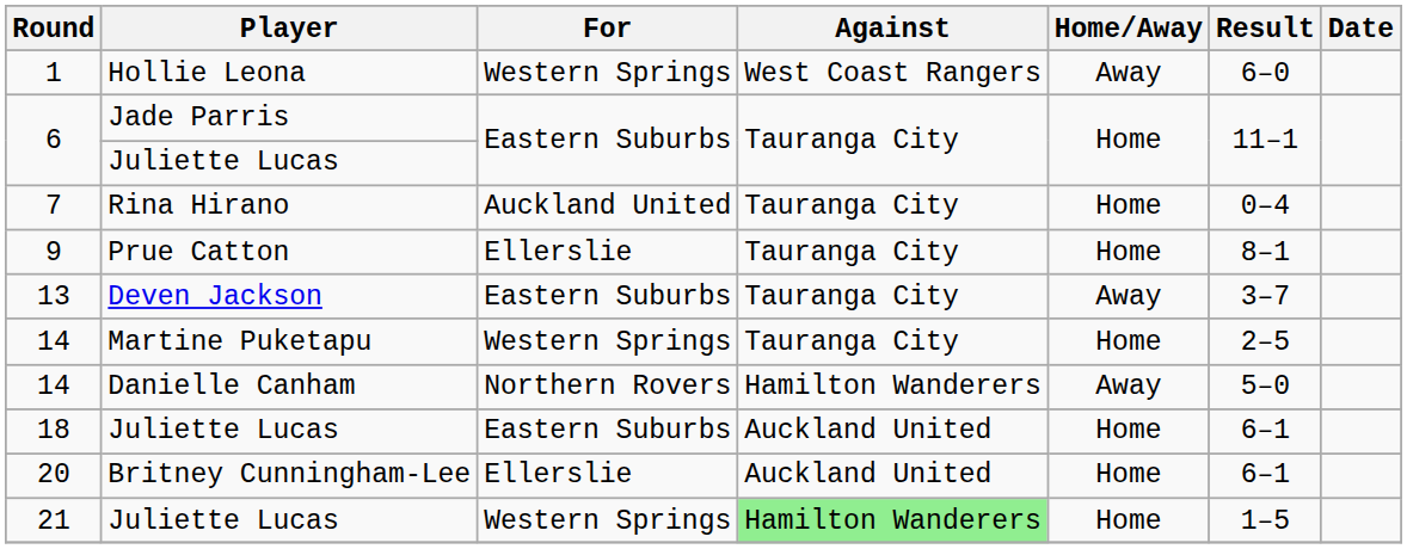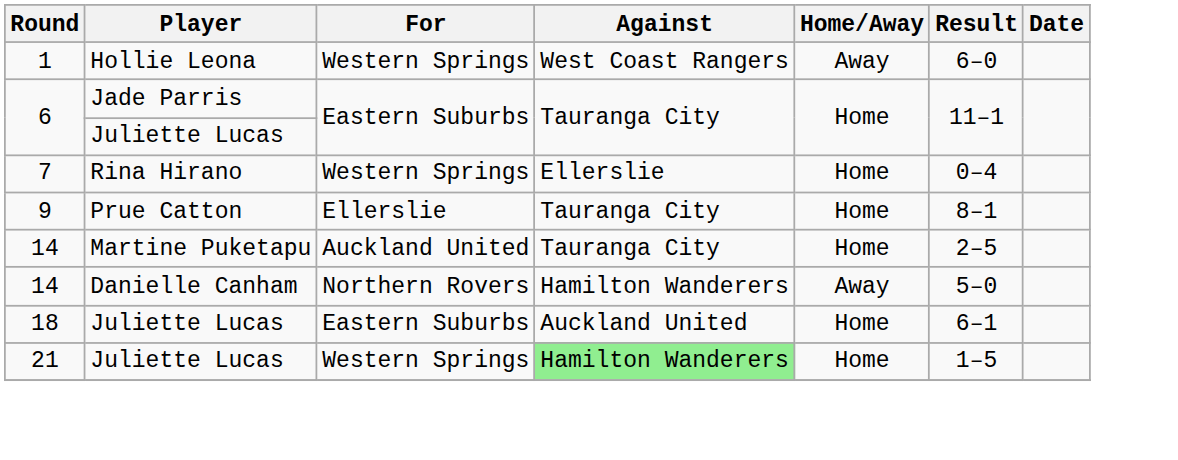 <table class="wikitable">
 <tr>
 <th>Round</th>
 <th>Player</th>
 <th>For</th>
 <th>Against</th>
 <th>Home/Away</th>
 <th style="text-align:center">Result</th>
 <th>Date</th>
 </tr>
 <tr>
 <td style="text-align:center">1</td>
 <td>Hollie Leona</td>
 <td>Western Springs</td>
 <td>West Coast Rangers</td>
 <td style="text-align:center">Away</td>
 <td style="text-align:center">6–0</td>
 <td></td>
 </tr>
 <tr>
 <td style="text-align:center" rowspan=2>6</td>
 <td>Jade Parris</td>
 <td rowspan=2>Eastern Suburbs</td>
 <td rowspan=2>Tauranga City</td>
 <td rowspan=2 style="text-align:center">Home</td>
 <td rowspan=2 style="text-align:center">11–1</td>
 <td rowspan=2></td>
 </tr>
 <tr>
 <td>Juliette Lucas</td>
 </tr>
 <tr>
 <td style="text-align:center">7</td>
 <td>Rina Hirano</td>
-<td>Auckland United</td>
-<td>Tauranga City</td>
+<td>Western Springs</td>
+<td>Ellerslie</td>
 <td style="text-align:center">Home</td>
 <td style="text-align:center">0–4</td>
 <td></td>
 </tr>
 <tr>
 <td style="text-align:center">9</td>
 <td>Prue Catton</td>
 <td>Ellerslie</td>
 <td>Tauranga City</td>
 <td style="text-align:center">Home</td>
 <td style="text-align:center">8–1</td>
 <td></td>
 </tr>
 <tr>
-<td style="text-align:center">13</td>
-<td><a href='#'>Deven Jackson</a></td>
-<td>Eastern Suburbs</td>
-<td>Tauranga City</td>
-<td style="text-align:center">Away</td>
-<td style="text-align:center">3–7</td>
-<td></td>
-</tr>
-<tr>
 <td style="text-align:center">14</td>
 <td>Martine Puketapu</td>
-<td>Western Springs</td>
+<td>Auckland United</td>
 <td>Tauranga City</td>
 <td style="text-align:center">Home</td>
 <td style="text-align:center">2–5</td>
 <td></td>
 </tr>
 <tr>
 <td style="text-align:center">14</td>
 <td>Danielle Canham</td>
 <td>Northern Rovers</td>
 <td>Hamilton Wanderers</td>
 <td style="text-align:center">Away</td>
 <td style="text-align:center">5–0</td>
 <td></td>
 </tr>
 <tr>
 <td style="text-align:center">18</td>
 <td>Juliette Lucas</td>
 <td>Eastern Suburbs</td>
 <td>Auckland United</td>
 <td style="text-align:center">Home</td>
 <td style="text-align:center">6–1</td>
 <td></td>
 </tr>
 <tr>
-<td style="text-align:center">20</td>
-<td>Britney Cunningham-Lee</td>
-<td>Ellerslie</td>
-<td>Auckland United</td>
-<td style="text-align:center">Home</td>
-<td style="text-align:center">6–1</td>
-<td></td>
-</tr>
-<tr>
 <td style="text-align:center">21</td>
 <td>Juliette Lucas</td>
 <td>Western Springs</td>
 <td style="background: lightgreen;">Hamilton Wanderers</td>
 <td style="text-align:center">Home</td>
 <td style="text-align:center">1–5</td>
 <td></td>
 </tr>
 <tr>
 </tr>
 </table>
